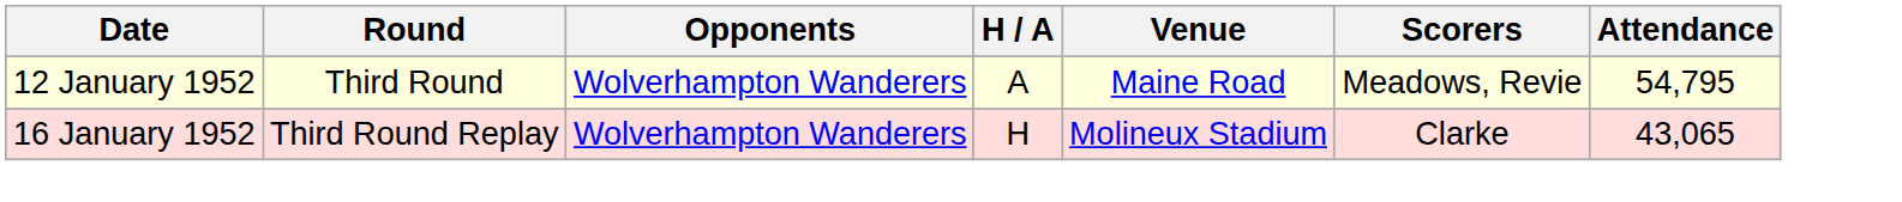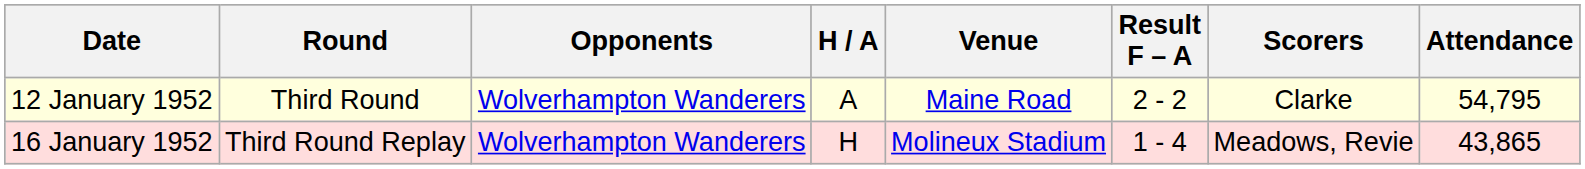 <table class="wikitable" style="text-align:center">
 <tr>
 <th>Date</th>
 <th>Round</th>
 <th>Opponents</th>
 <th>H / A</th>
 <th>Venue</th>
+<th>Result<br>F – A</th>
 <th>Scorers</th>
 <th>Attendance</th>
 </tr>
 <tr bgcolor="#ffffdd">
 <td>12 January 1952</td>
 <td>Third Round</td>
 <td><a href='#'>Wolverhampton Wanderers</a></td>
 <td>A</td>
 <td><a href='#'>Maine Road</a></td>
-<td>Meadows, Revie</td>
+<td>2 - 2</td>
+<td>Clarke</td>
 <td>54,795</td>
 </tr>
 <tr bgcolor="#ffdddd">
 <td>16 January 1952</td>
 <td>Third Round Replay</td>
 <td><a href='#'>Wolverhampton Wanderers</a></td>
 <td>H</td>
 <td><a href='#'>Molineux Stadium</a></td>
-<td>Clarke</td>
-<td>43,065</td>
+<td>1 - 4</td>
+<td>Meadows, Revie</td>
+<td>43,865</td>
 </tr>
 </table>
